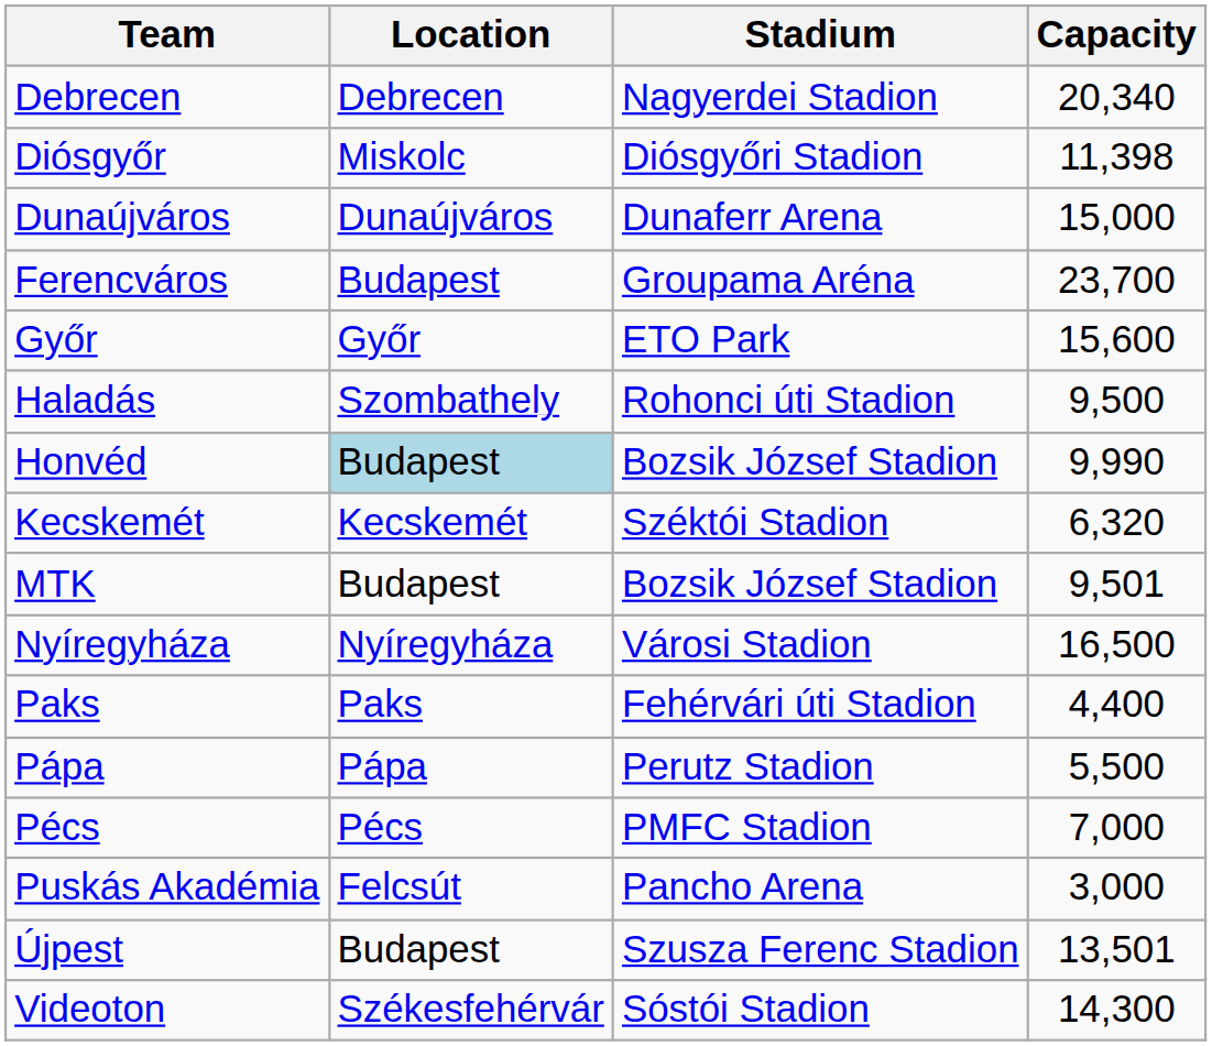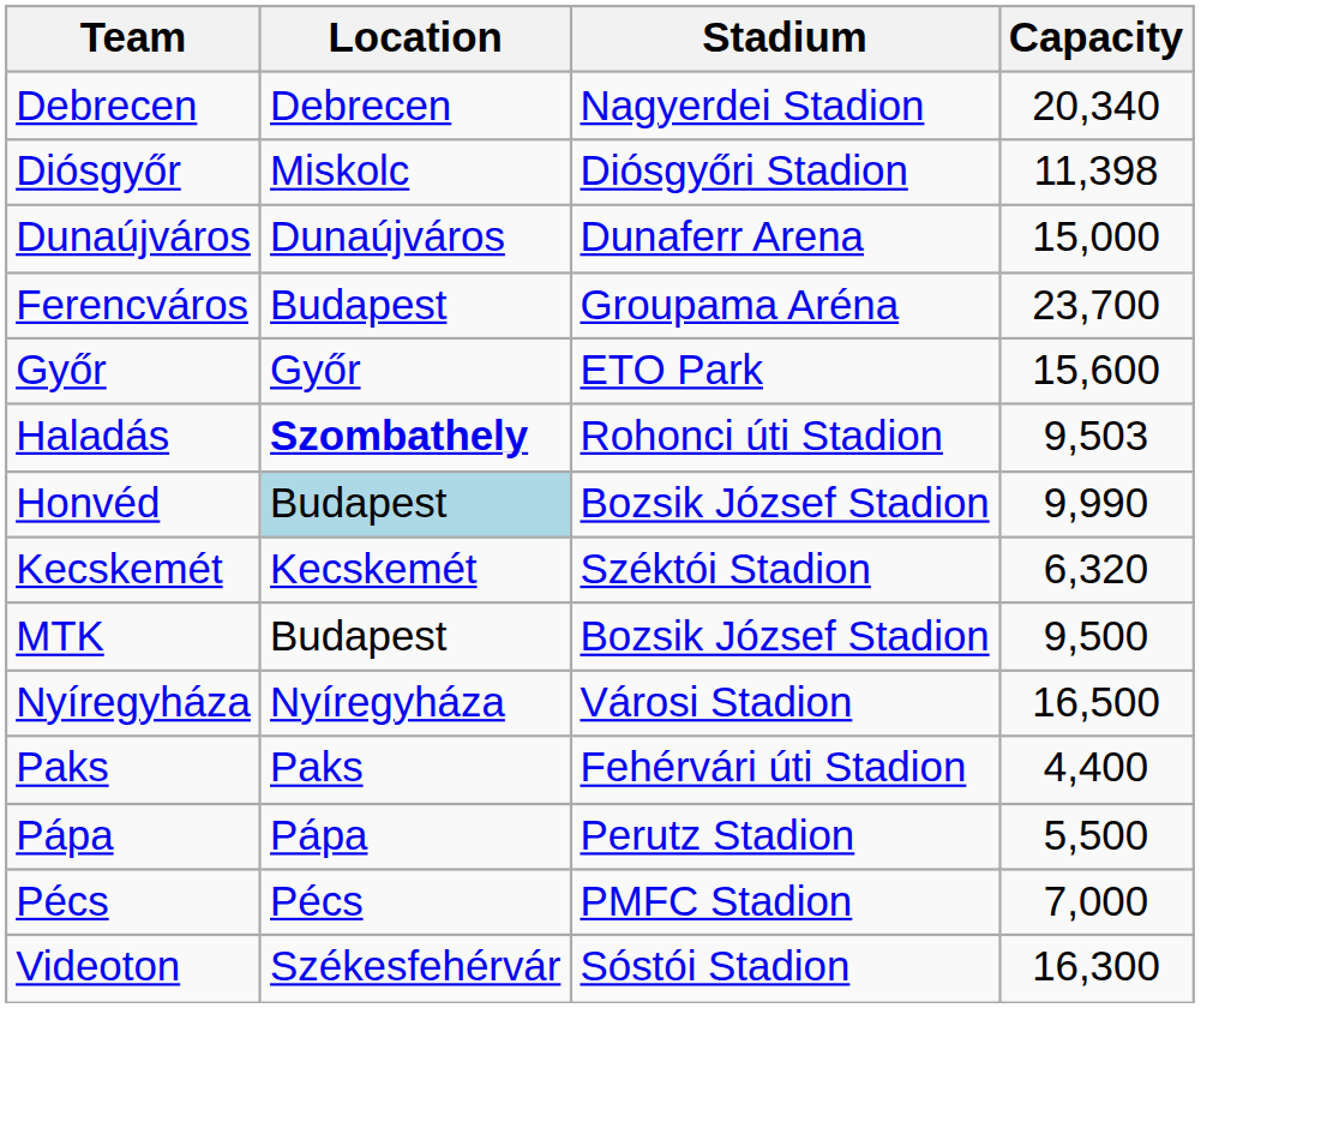 <table class="wikitable sortable">
 <tr>
 <th>Team</th>
 <th>Location</th>
 <th>Stadium</th>
 <th>Capacity</th>
 </tr>
 <tr>
 <td><a href='#'>Debrecen</a></td>
 <td><a href='#'>Debrecen</a></td>
 <td><a href='#'>Nagyerdei Stadion</a></td>
 <td align="center">20,340</td>
 </tr>
 <tr>
 <td><a href='#'>Diósgyőr</a></td>
 <td><a href='#'>Miskolc</a></td>
 <td><a href='#'>Diósgyőri Stadion</a></td>
 <td align="center">11,398</td>
 </tr>
 <tr>
 <td><a href='#'>Dunaújváros</a></td>
 <td><a href='#'>Dunaújváros</a></td>
 <td><a href='#'>Dunaferr Arena</a></td>
 <td align="center">15,000</td>
 </tr>
 <tr>
 <td><a href='#'>Ferencváros</a></td>
 <td><a href='#'>Budapest</a></td>
 <td><a href='#'>Groupama Aréna</a></td>
 <td align="center">23,700</td>
 </tr>
 <tr>
 <td><a href='#'>Győr</a></td>
 <td><a href='#'>Győr</a></td>
 <td><a href='#'>ETO Park</a></td>
 <td align="center">15,600</td>
 </tr>
 <tr>
 <td><a href='#'>Haladás</a></td>
-<td><a href='#'>Szombathely</a></td>
+<td><strong><a href='#'>Szombathely</a></strong></td>
 <td><a href='#'>Rohonci úti Stadion</a></td>
-<td align="center">9,500</td>
+<td align="center">9,503</td>
 </tr>
 <tr>
 <td><a href='#'>Honvéd</a></td>
 <td style="background: lightblue;">Budapest</td>
 <td><a href='#'>Bozsik József Stadion</a></td>
 <td align="center">9,990</td>
 </tr>
 <tr>
 <td><a href='#'>Kecskemét</a></td>
 <td><a href='#'>Kecskemét</a></td>
 <td><a href='#'>Széktói Stadion</a></td>
 <td align="center">6,320</td>
 </tr>
 <tr>
 <td><a href='#'>MTK</a></td>
 <td>Budapest</td>
 <td><a href='#'>Bozsik József Stadion</a></td>
-<td align="center">9,501</td>
+<td align="center">9,500</td>
 </tr>
 <tr>
 <td><a href='#'>Nyíregyháza</a></td>
 <td><a href='#'>Nyíregyháza</a></td>
 <td><a href='#'>Városi Stadion</a></td>
 <td align="center">16,500</td>
 </tr>
 <tr>
 <td><a href='#'>Paks</a></td>
 <td><a href='#'>Paks</a></td>
 <td><a href='#'>Fehérvári úti Stadion</a></td>
 <td align="center">4,400</td>
 </tr>
 <tr>
 <td><a href='#'>Pápa</a></td>
 <td><a href='#'>Pápa</a></td>
 <td><a href='#'>Perutz Stadion</a></td>
 <td align="center">5,500</td>
 </tr>
 <tr>
 <td><a href='#'>Pécs</a></td>
 <td><a href='#'>Pécs</a></td>
 <td><a href='#'>PMFC Stadion</a></td>
 <td align="center">7,000</td>
 </tr>
 <tr>
-<td><a href='#'>Puskás Akadémia</a></td>
-<td><a href='#'>Felcsút</a></td>
-<td><a href='#'>Pancho Arena</a></td>
-<td align="center">3,000</td>
-</tr>
-<tr>
-<td><a href='#'>Újpest</a></td>
-<td>Budapest</td>
-<td><a href='#'>Szusza Ferenc Stadion</a></td>
-<td align="center">13,501</td>
-</tr>
-<tr>
 <td><a href='#'>Videoton</a></td>
 <td><a href='#'>Székesfehérvár</a></td>
 <td><a href='#'>Sóstói Stadion</a></td>
-<td align="center">14,300</td>
+<td align="center">16,300</td>
 </tr>
 </table>
